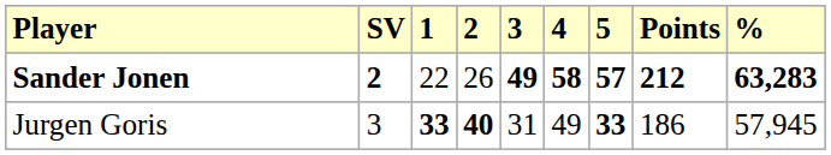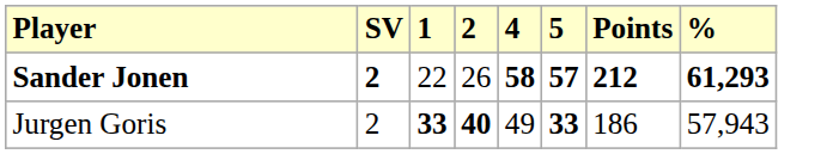 <table class="wikitable">
 <tr bgcolor="#ffffcc">
 <td width=180><strong>Player</strong></td>
 <td><strong>SV</strong></td>
 <td><strong>1</strong></td>
 <td><strong>2</strong></td>
-<td><strong>3</strong></td>
 <td><strong>4</strong></td>
 <td><strong>5</strong></td>
 <td><strong>Points</strong></td>
 <td><strong>%</strong></td>
 </tr>
 <tr bgcolor="FFFFFF">
 <td> <strong>Sander Jonen</strong></td>
 <td><strong>2</strong></td>
 <td>22</td>
 <td>26</td>
-<td><strong>49</strong></td>
 <td><strong>58</strong></td>
 <td><strong>57</strong></td>
 <td><strong>212</strong></td>
-<td><strong>63,283</strong></td>
+<td><strong>61,293</strong></td>
 </tr>
 <tr bgcolor="FFFFFF">
 <td> Jurgen Goris</td>
-<td>3</td>
+<td>2</td>
 <td><strong>33</strong></td>
 <td><strong>40</strong></td>
-<td>31</td>
 <td>49</td>
 <td><strong>33</strong></td>
 <td>186</td>
-<td>57,945</td>
+<td>57,943</td>
 </tr>
 </table>
